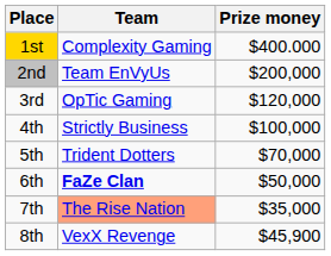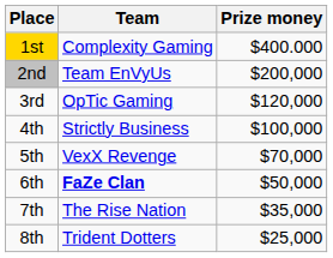 <table class="wikitable" style="text-align:left">
 <tr>
 <th>Place</th>
 <th>Team</th>
 <th>Prize money</th>
 </tr>
 <tr>
 <td style="text-align:center; background:gold;">1st</td>
 <td><a href='#'>Complexity Gaming</a></td>
 <td style="text-align:right">$400.000</td>
 </tr>
 <tr>
 <td style="text-align:center; background:silver;">2nd</td>
 <td><a href='#'>Team EnVyUs</a></td>
 <td style="text-align:right">$200,000</td>
 </tr>
 <tr>
 <td style="text-align:center; background:bronze;">3rd</td>
 <td><a href='#'>OpTic Gaming</a></td>
 <td style="text-align:right">$120,000</td>
 </tr>
 <tr>
 <td style="text-align:center">4th</td>
 <td><a href='#'>Strictly Business</a></td>
 <td style="text-align:right">$100,000</td>
 </tr>
 <tr>
 <td style="text-align:center">5th</td>
-<td><a href='#'>Trident Dotters</a></td>
+<td><a href='#'>VexX Revenge</a></td>
 <td style="text-align:right">$70,000</td>
 </tr>
 <tr>
 <td style="text-align:center">6th</td>
 <td><strong><a href='#'>FaZe Clan</a></strong></td>
 <td style="text-align:right">$50,000</td>
 </tr>
 <tr>
 <td style="text-align:center">7th</td>
-<td style="background: lightsalmon;"><a href='#'>The Rise Nation</a></td>
+<td><a href='#'>The Rise Nation</a></td>
 <td style="text-align:right">$35,000</td>
 </tr>
 <tr>
 <td style="text-align:center">8th</td>
-<td><a href='#'>VexX Revenge</a></td>
-<td style="text-align:right">$45,900</td>
+<td><a href='#'>Trident Dotters</a></td>
+<td style="text-align:right">$25,000</td>
 </tr>
 </table>
